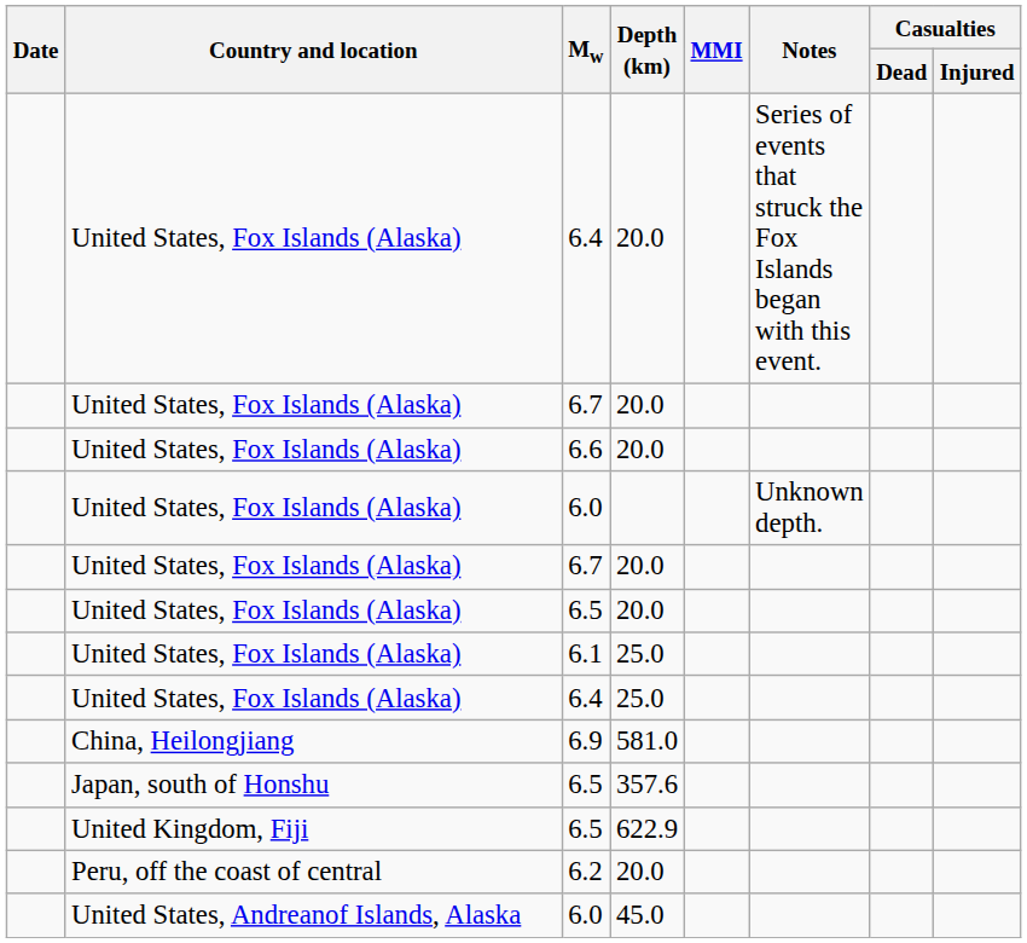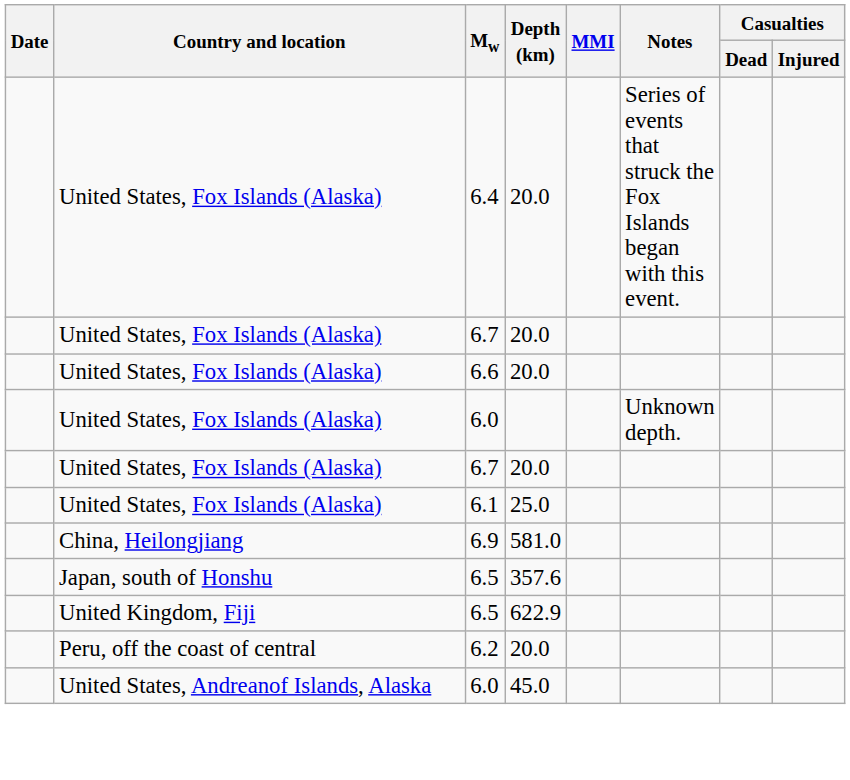 <table class="wikitable sortable sort-under" style="border:1px black; margin-left:1em;">
 <tr>
 <th rowspan="2"><small>Date</small></th>
 <th rowspan="2" style="width: 310px"><small>Country and location</small></th>
 <th rowspan="2"><small>M<sub>w</sub></small></th>
 <th rowspan="2"><small>Depth (km)</small></th>
 <th rowspan="2"><small><a href='#'>MMI</a></small></th>
 <th rowspan="2" class="unsortable"><small>Notes</small></th>
 <th colspan="2"><small>Casualties</small></th>
 </tr>
 <tr>
 <th><small>Dead</small></th>
 <th><small>Injured</small></th>
 </tr>
 <tr>
 <td></td>
 <td>United States, <a href='#'>Fox Islands (Alaska)</a></td>
 <td>6.4</td>
 <td>20.0</td>
 <td></td>
 <td>Series of events that struck the Fox Islands began with this event.</td>
 <td></td>
 <td></td>
 </tr>
 <tr>
 <td></td>
 <td>United States, <a href='#'>Fox Islands (Alaska)</a></td>
 <td>6.7</td>
 <td>20.0</td>
 <td></td>
 <td></td>
 <td></td>
 <td></td>
 </tr>
 <tr>
 <td></td>
 <td>United States, <a href='#'>Fox Islands (Alaska)</a></td>
 <td>6.6</td>
 <td>20.0</td>
 <td></td>
 <td></td>
 <td></td>
 <td></td>
 </tr>
 <tr>
 <td></td>
 <td>United States, <a href='#'>Fox Islands (Alaska)</a></td>
 <td>6.0</td>
 <td></td>
 <td></td>
 <td>Unknown depth.</td>
 <td></td>
 <td></td>
 </tr>
 <tr>
 <td></td>
 <td>United States, <a href='#'>Fox Islands (Alaska)</a></td>
 <td>6.7</td>
 <td>20.0</td>
 <td></td>
 <td></td>
 <td></td>
 <td></td>
 </tr>
 <tr>
 <td></td>
 <td>United States, <a href='#'>Fox Islands (Alaska)</a></td>
-<td>6.5</td>
-<td>20.0</td>
-<td></td>
-<td></td>
-<td></td>
-<td></td>
-</tr>
-<tr>
-<td></td>
-<td>United States, <a href='#'>Fox Islands (Alaska)</a></td>
 <td>6.1</td>
-<td>25.0</td>
-<td></td>
-<td></td>
-<td></td>
-<td></td>
-</tr>
-<tr>
-<td></td>
-<td>United States, <a href='#'>Fox Islands (Alaska)</a></td>
-<td>6.4</td>
 <td>25.0</td>
 <td></td>
 <td></td>
 <td></td>
 <td></td>
 </tr>
 <tr>
 <td></td>
 <td>China, <a href='#'>Heilongjiang</a></td>
 <td>6.9</td>
 <td>581.0</td>
 <td></td>
 <td></td>
 <td></td>
 <td></td>
 </tr>
 <tr>
 <td></td>
 <td>Japan, south of <a href='#'>Honshu</a></td>
 <td>6.5</td>
 <td>357.6</td>
 <td></td>
 <td></td>
 <td></td>
 <td></td>
 </tr>
 <tr>
 <td></td>
 <td>United Kingdom, <a href='#'>Fiji</a></td>
 <td>6.5</td>
 <td>622.9</td>
 <td></td>
 <td></td>
 <td></td>
 <td></td>
 </tr>
 <tr>
 <td></td>
 <td>Peru, off the coast of central</td>
 <td>6.2</td>
 <td>20.0</td>
 <td></td>
 <td></td>
 <td></td>
 <td></td>
 </tr>
 <tr>
 <td></td>
 <td>United States, <a href='#'>Andreanof Islands</a>, <a href='#'>Alaska</a></td>
 <td>6.0</td>
 <td>45.0</td>
 <td></td>
 <td></td>
 <td></td>
 <td></td>
 </tr>
 </table>
